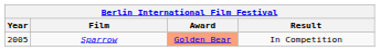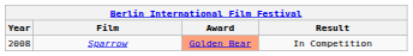 <table class="wikitable">
 <tr>
 <th colspan="5" align="center"><a href='#'>Berlin International Film Festival</a></th>
 </tr>
 <tr>
 <th width="33">Year</th>
 <th width="200">Film</th>
 <th width="100">Award</th>
 <th width="200">Result</th>
 </tr>
 <tr>
-<td align="center" rowspan="1">2005</td>
+<td align="center" rowspan="1">2008</td>
 <td align="center"><em><a href='#'>Sparrow</a></em></td>
 <td align="center" rowspan="1" style="background: lightsalmon;"><a href='#'>Golden Bear</a></td>
 <td align="center" rowspan="1">In Competition</td>
 </tr>
 </table>
